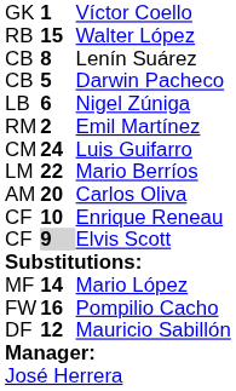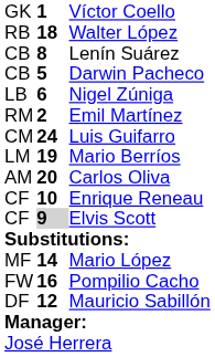 <table style="font-size: 90%" cellspacing="0" cellpadding="0" align="center">
 <tr>
 <td colspan=4></td>
 </tr>
 <tr>
 <th width="25"></th>
 <th width="25"></th>
 </tr>
 <tr>
 <td>GK</td>
 <td><strong>1</strong></td>
 <td> <a href='#'>Víctor Coello</a></td>
 <td></td>
 <td></td>
 </tr>
 <tr>
 <td>RB</td>
-<td><strong>15</strong></td>
+<td><strong>18</strong></td>
 <td> <a href='#'>Walter López</a></td>
 <td></td>
 <td></td>
 </tr>
 <tr>
 <td>CB</td>
 <td><strong>8</strong></td>
 <td> Lenín Suárez</td>
 </tr>
 <tr>
 <td>CB</td>
 <td><strong>5</strong></td>
 <td> <a href='#'>Darwin Pacheco</a></td>
 </tr>
 <tr>
 <td>LB</td>
 <td><strong>6</strong></td>
 <td> <a href='#'>Nigel Zúniga</a></td>
 </tr>
 <tr>
 <td>RM</td>
 <td><strong>2</strong></td>
 <td> <a href='#'>Emil Martínez</a></td>
 </tr>
 <tr>
 <td>CM</td>
 <td><strong>24</strong></td>
 <td> <a href='#'>Luis Guifarro</a></td>
 <td></td>
 <td></td>
 </tr>
 <tr>
 <td>LM</td>
-<td><strong>22</strong></td>
+<td><strong>19</strong></td>
 <td> <a href='#'>Mario Berríos</a></td>
 </tr>
 <tr>
 <td>AM</td>
 <td><strong>20</strong></td>
 <td> <a href='#'>Carlos Oliva</a></td>
 <td></td>
 <td></td>
 </tr>
 <tr>
 <td>CF</td>
 <td><strong>10</strong></td>
 <td> <a href='#'>Enrique Reneau</a></td>
 </tr>
 <tr>
 <td>CF</td>
 <td style="background: lightgrey;"><strong>9</strong></td>
 <td> <a href='#'>Elvis Scott</a></td>
 <td></td>
 <td></td>
 <td></td>
 <td></td>
 </tr>
 <tr>
 <td colspan=3><strong>Substitutions:</strong></td>
 </tr>
 <tr>
 <td>MF</td>
 <td><strong>14</strong></td>
 <td> <a href='#'>Mario López</a></td>
 <td></td>
 <td></td>
 </tr>
 <tr>
 <td>FW</td>
 <td><strong>16</strong></td>
 <td> <a href='#'>Pompilio Cacho</a></td>
 <td></td>
 <td></td>
 </tr>
 <tr>
 <td>DF</td>
 <td><strong>12</strong></td>
 <td> <a href='#'>Mauricio Sabillón</a></td>
 <td></td>
 <td></td>
 </tr>
 <tr>
 <td colspan=3><strong>Manager:</strong></td>
 </tr>
 <tr>
 <td colspan=3> <a href='#'>José Herrera</a></td>
 </tr>
 </table>
